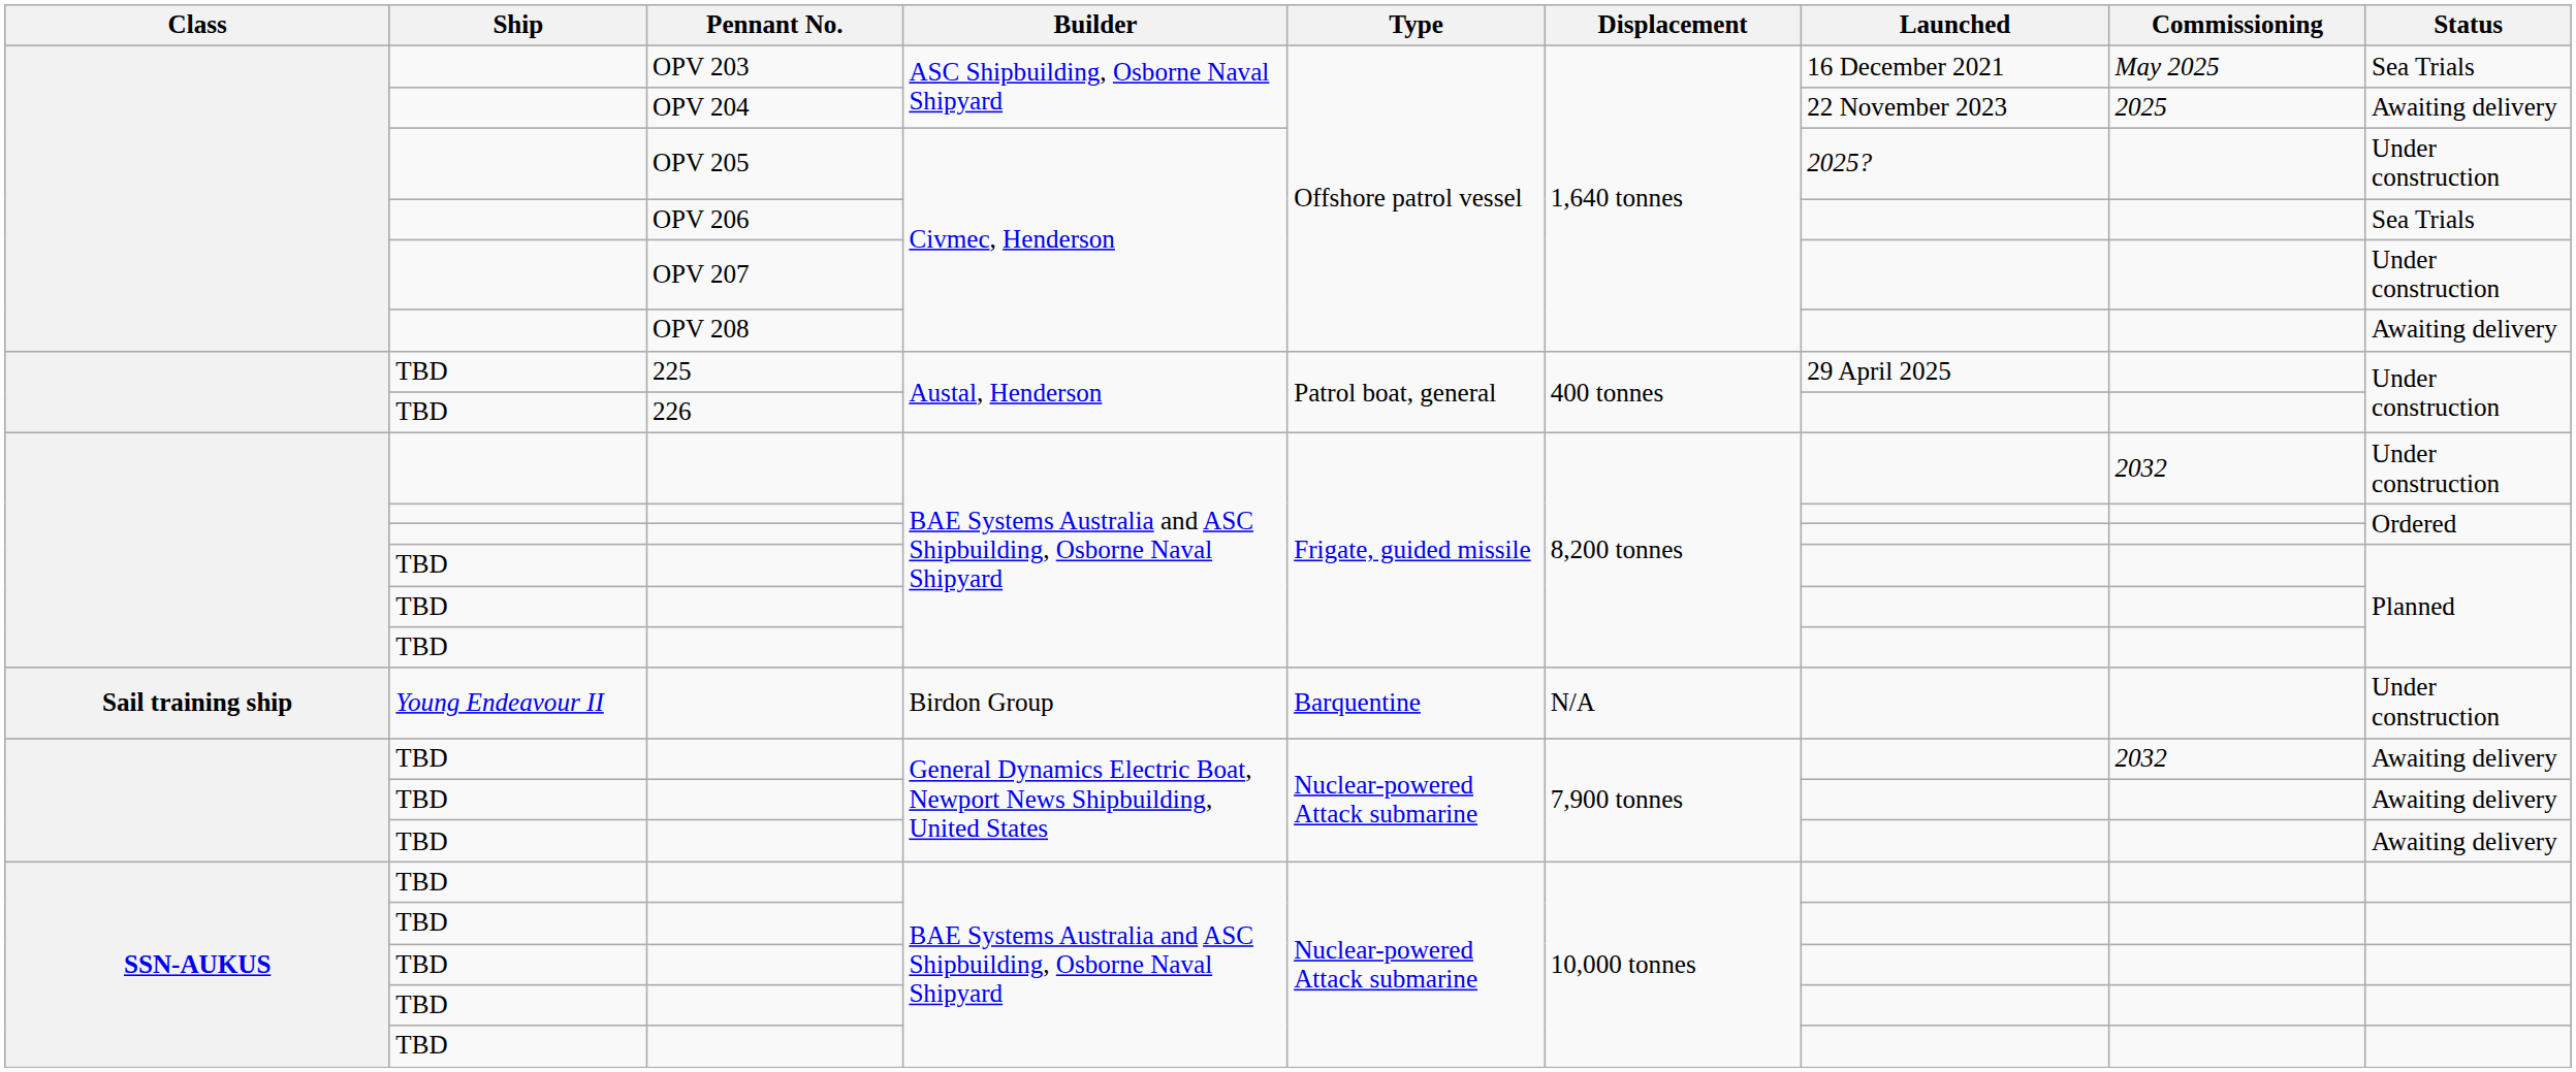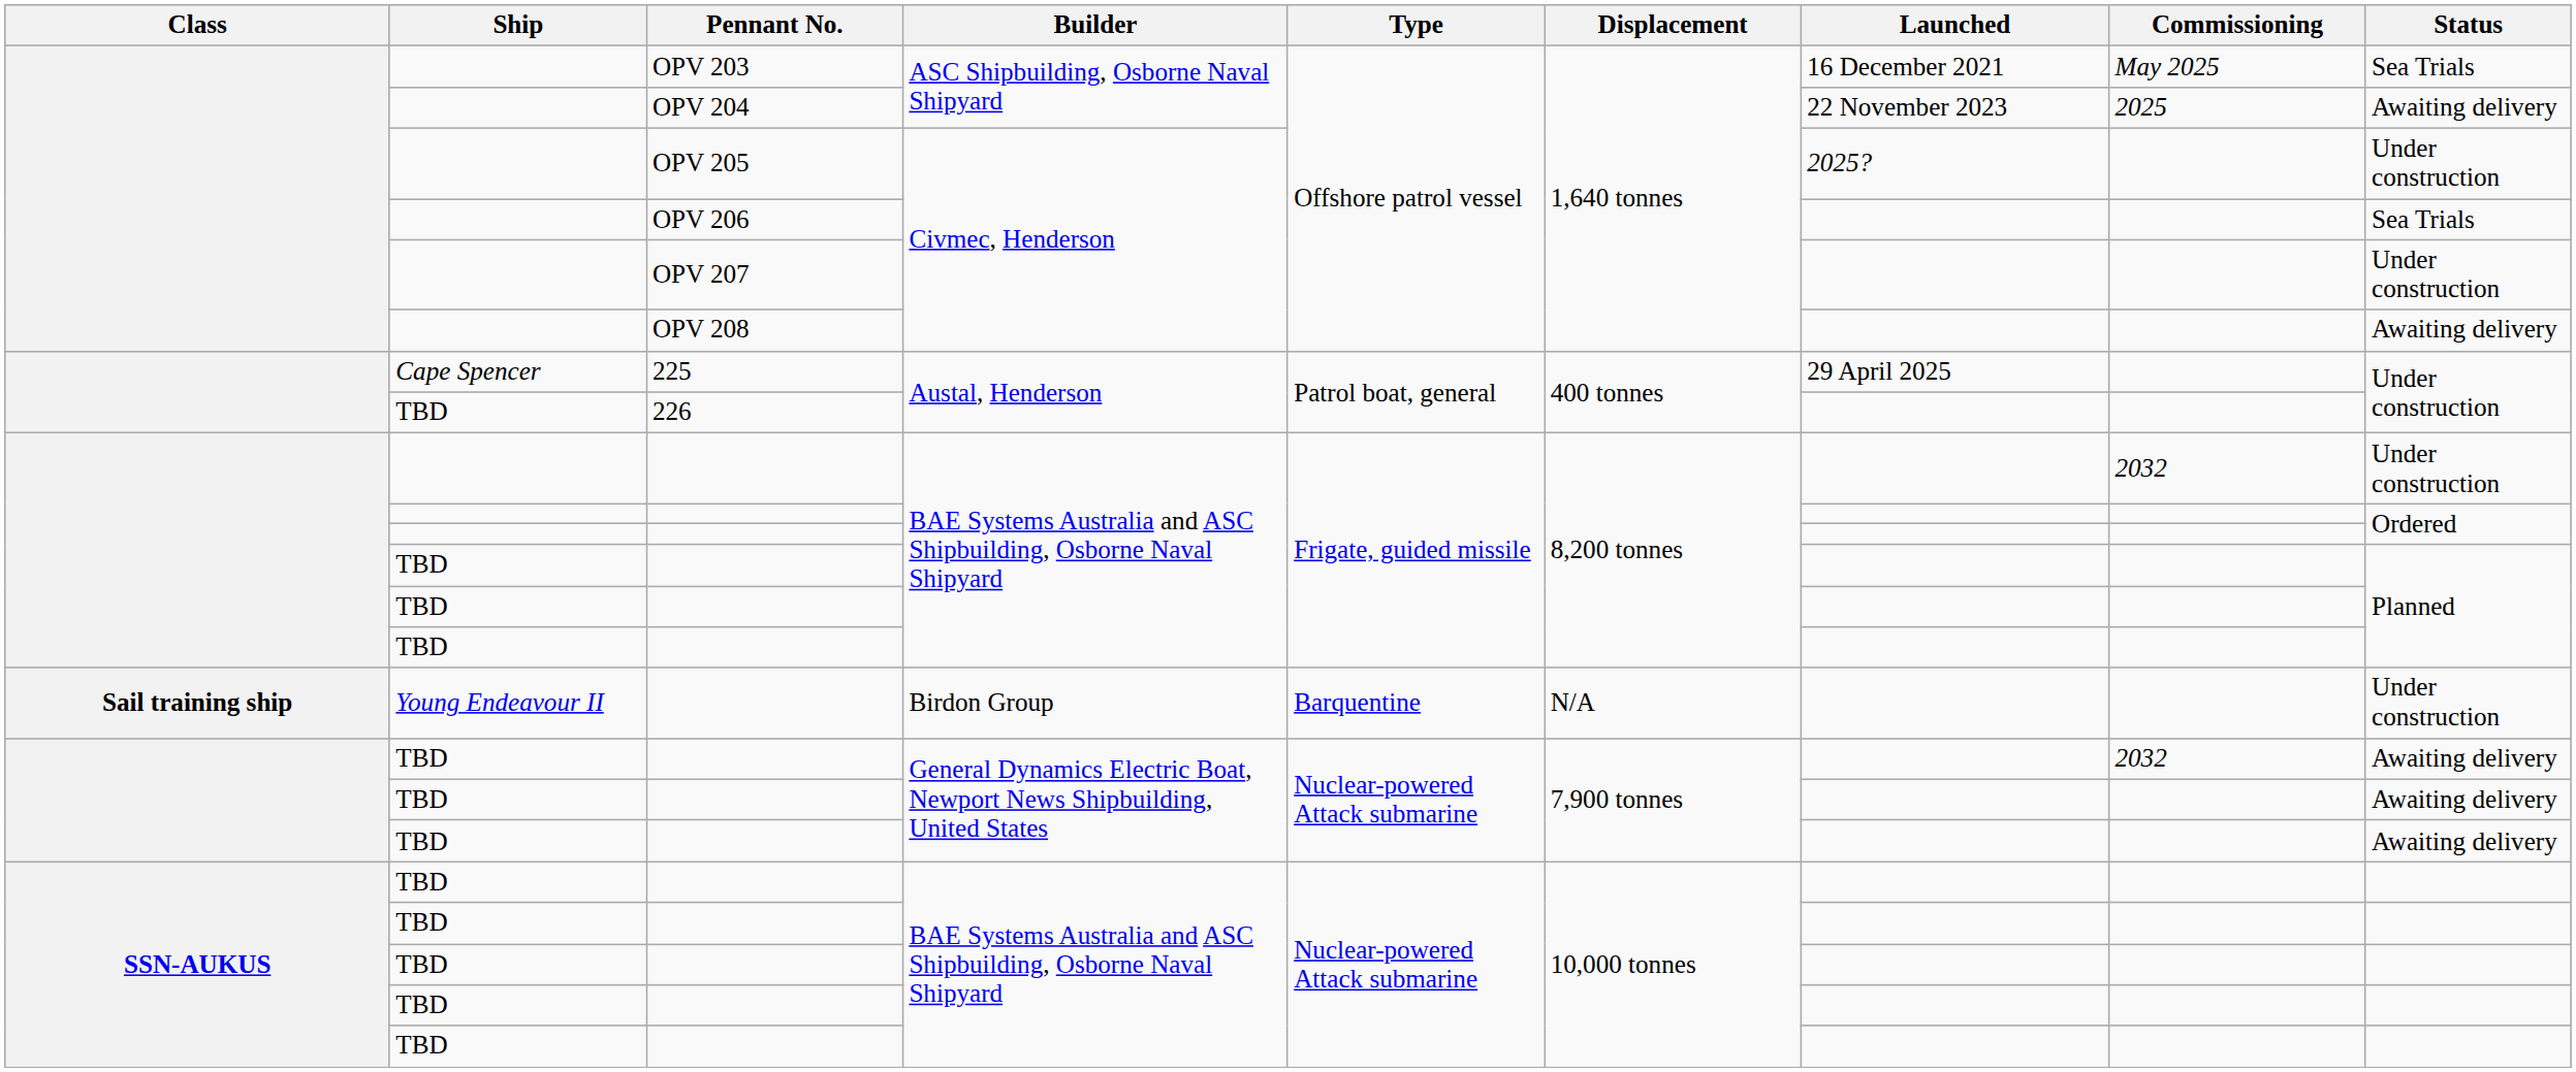 <table class="wikitable" style="margin:auto; width:100%;">
 <tr>
 <th style="text-align:center; width:15%;">Class</th>
 <th style="text-align:center; width:10%;">Ship</th>
 <th style="text-align:center; width:10%;">Pennant No.</th>
 <th style="text-align:center; width:15%;">Builder</th>
 <th style="text-align:center; width:10%;">Type</th>
 <th style="text-align:center; width:10%;">Displacement</th>
 <th style="text-align:center; width:12%;">Launched</th>
 <th style="text-align:center; width:10%;">Commissioning</th>
 <th style="text-align:center; width:8%;">Status</th>
 </tr>
 <tr>
 <th rowspan="6"></th>
 <td></td>
 <td>OPV 203</td>
 <td rowspan="2"><a href='#'>ASC Shipbuilding</a>, <a href='#'>Osborne Naval Shipyard</a></td>
 <td rowspan="6">Offshore patrol vessel</td>
 <td rowspan="6">1,640 tonnes</td>
 <td>16 December 2021</td>
 <td><em>May 2025</em></td>
 <td>Sea Trials</td>
 </tr>
 <tr>
 <td></td>
 <td>OPV 204</td>
 <td>22 November 2023</td>
 <td><em>2025</em></td>
 <td>Awaiting delivery</td>
 </tr>
 <tr>
 <td></td>
 <td>OPV 205</td>
 <td rowspan="4"><a href='#'>Civmec</a>, <a href='#'>Henderson</a></td>
 <td><em>2025?</em></td>
 <td></td>
 <td>Under construction</td>
 </tr>
 <tr>
 <td></td>
 <td>OPV 206</td>
 <td></td>
 <td></td>
 <td>Sea Trials</td>
 </tr>
 <tr>
 <td></td>
 <td>OPV 207</td>
 <td></td>
 <td></td>
 <td>Under construction</td>
 </tr>
 <tr>
 <td></td>
 <td>OPV 208</td>
 <td></td>
 <td></td>
 <td>Awaiting delivery</td>
 </tr>
 <tr>
 <th rowspan="2"></th>
-<td>TBD</td>
+<td><em>Cape Spencer</em></td>
 <td>225</td>
 <td rowspan="2"><a href='#'>Austal</a>, <a href='#'>Henderson</a></td>
 <td rowspan="2">Patrol boat, general</td>
 <td rowspan="2">400 tonnes</td>
 <td>29 April 2025</td>
 <td></td>
 <td rowspan="2">Under construction</td>
 </tr>
 <tr>
 <td>TBD</td>
 <td>226</td>
 <td></td>
 <td></td>
 </tr>
 <tr>
 <th rowspan="6"></th>
 <td></td>
 <td></td>
 <td rowspan="6"><a href='#'>BAE Systems Australia</a> and <a href='#'>ASC Shipbuilding</a>, <a href='#'>Osborne Naval Shipyard</a></td>
 <td rowspan="6"><a href='#'>Frigate, guided missile</a></td>
 <td rowspan="6">8,200 tonnes</td>
 <td></td>
 <td><em>2032</em></td>
 <td>Under construction</td>
 </tr>
 <tr>
 <td></td>
 <td></td>
 <td></td>
 <td></td>
 <td rowspan="2">Ordered</td>
 </tr>
 <tr>
 <td></td>
 <td></td>
 <td></td>
 <td></td>
 </tr>
 <tr>
 <td>TBD</td>
 <td></td>
 <td></td>
 <td></td>
 <td rowspan="3">Planned</td>
 </tr>
 <tr>
 <td>TBD</td>
 <td></td>
 <td></td>
 <td></td>
 </tr>
 <tr>
 <td>TBD</td>
 <td></td>
 <td></td>
 <td></td>
 </tr>
 <tr>
 <th rowspan="1">Sail training ship</th>
 <td><a href='#'><em>Young Endeavour II</em></a></td>
 <td></td>
 <td rowspan="1">Birdon Group</td>
 <td rowspan="1"><a href='#'>Barquentine</a></td>
 <td>N/A</td>
 <td></td>
 <td></td>
 <td>Under construction</td>
 </tr>
 <tr>
 <th rowspan="3"></th>
 <td>TBD</td>
 <td></td>
 <td rowspan="3"><a href='#'>General Dynamics Electric Boat</a>, <a href='#'>Newport News Shipbuilding</a>, <a href='#'>United States</a></td>
 <td rowspan="3"><a href='#'>Nuclear-powered</a> <a href='#'>Attack submarine</a></td>
 <td rowspan="3">7,900 tonnes</td>
 <td></td>
 <td><em>2032</em></td>
 <td>Awaiting delivery</td>
 </tr>
 <tr>
 <td>TBD</td>
 <td></td>
 <td></td>
 <td></td>
 <td>Awaiting delivery</td>
 </tr>
 <tr>
 <td>TBD</td>
 <td></td>
 <td></td>
 <td></td>
 <td>Awaiting delivery</td>
 </tr>
 <tr>
 <th rowspan="5"><a href='#'>SSN-AUKUS</a></th>
 <td>TBD</td>
 <td></td>
 <td rowspan="5"><a href='#'>BAE Systems Australia and</a> <a href='#'>ASC Shipbuilding</a>, <a href='#'>Osborne Naval Shipyard</a></td>
 <td rowspan="5"><a href='#'>Nuclear-powered</a> <a href='#'>Attack submarine</a></td>
 <td rowspan="5">10,000 tonnes</td>
 <td></td>
 <td></td>
 <td></td>
 </tr>
 <tr>
 <td>TBD</td>
 <td></td>
 <td></td>
 <td></td>
 <td></td>
 </tr>
 <tr>
 <td>TBD</td>
 <td></td>
 <td></td>
 <td></td>
 <td></td>
 </tr>
 <tr>
 <td>TBD</td>
 <td></td>
 <td></td>
 <td></td>
 <td></td>
 </tr>
 <tr>
 <td>TBD</td>
 <td></td>
 <td></td>
 <td></td>
 <td></td>
 </tr>
 </table>
